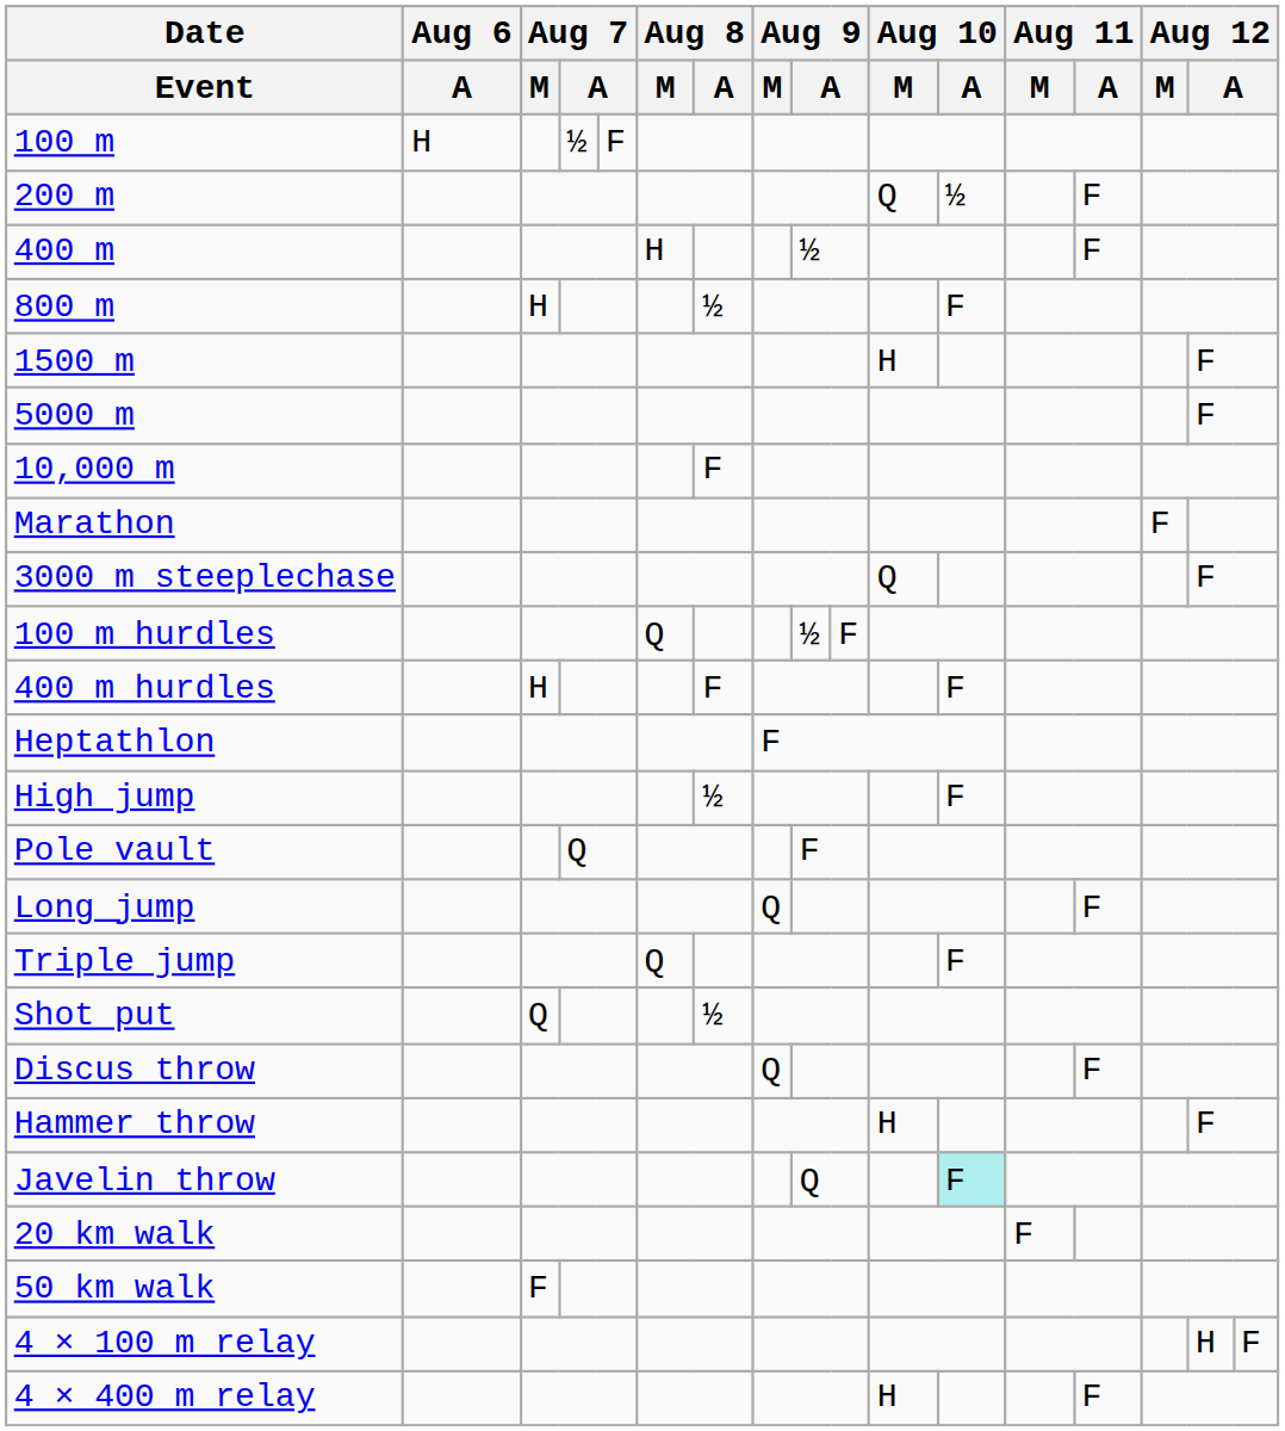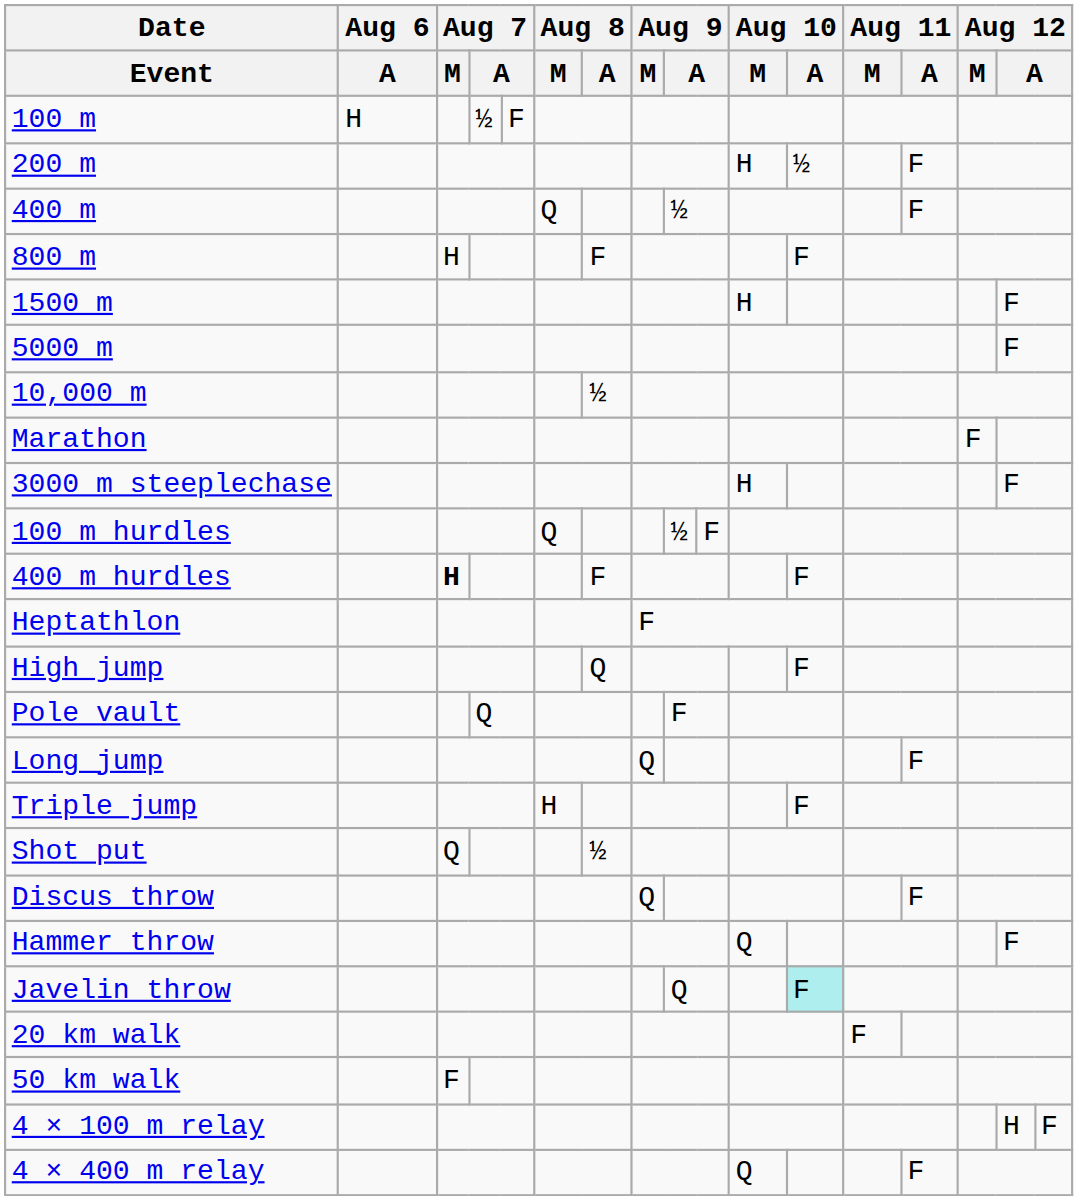 <table class="wikitable athletics-schedule">
 <tr>
 <th scope="row">Date</th>
 <th scope="col">Aug 6</th>
 <th scope="col" colspan="3">Aug 7</th>
 <th scope="col" colspan="2">Aug 8</th>
 <th scope="col" colspan="3">Aug 9</th>
 <th scope="col" colspan="2">Aug 10</th>
 <th scope="col" colspan="2">Aug 11</th>
 <th scope="col" colspan="3">Aug 12</th>
 </tr>
 <tr>
 <th scope="col">Event</th>
 <th scope="col">A</th>
 <th scope="col">M</th>
 <th scope="col" colspan="2">A</th>
 <th scope="col">M</th>
 <th scope="col">A</th>
 <th scope="col">M</th>
 <th colspan="2" scope="col">A</th>
 <th scope="col">M</th>
 <th>A</th>
 <th scope="col">M</th>
 <th scope="col">A</th>
 <th scope="col">M</th>
 <th scope="col" colspan=2>A</th>
 </tr>
 <tr>
 <td class="event"><a href='#'>100 m</a></td>
 <td class="heats">H</td>
 <td></td>
 <td class="semifinals">½</td>
 <td class="final">F</td>
 <td colspan="2"></td>
 <td colspan="3"></td>
 <td colspan="2"></td>
 <td colspan="2"></td>
 <td colspan="3"></td>
 </tr>
 <tr>
 <td class="event"><a href='#'>200 m</a></td>
 <td></td>
 <td colspan="3"></td>
 <td colspan="2"></td>
 <td colspan="3"></td>
-<td class="qualifiers">Q</td>
+<td class="heats">H</td>
 <td class="semifinals">½</td>
 <td></td>
 <td class="final">F</td>
 <td colspan="3"></td>
 </tr>
 <tr>
 <td class="event"><a href='#'>400 m</a></td>
 <td></td>
 <td colspan="3"></td>
-<td class="heats">H</td>
+<td class="qualifiers">Q</td>
 <td></td>
 <td></td>
 <td colspan="2" class="semifinals">½</td>
 <td colspan="2"></td>
 <td></td>
 <td class="final">F</td>
 <td colspan="3"></td>
 </tr>
 <tr>
 <td class="event"><a href='#'>800 m</a></td>
 <td></td>
 <td class="heats">H</td>
 <td colspan="2"></td>
 <td></td>
-<td class="semifinals">½</td>
+<td class="final">F</td>
 <td colspan="3"></td>
 <td></td>
 <td class="final">F</td>
 <td colspan="2"></td>
 <td colspan="3"></td>
 </tr>
 <tr>
 <td class="event"><a href='#'>1500 m</a></td>
 <td></td>
 <td colspan="3"></td>
 <td colspan="2"></td>
 <td colspan="3"></td>
 <td class="heats">H</td>
 <td></td>
 <td colspan="2"></td>
 <td></td>
 <td colspan="2" class="final">F</td>
 </tr>
 <tr>
 <td class="event"><a href='#'>5000 m</a></td>
 <td></td>
 <td colspan="3"></td>
 <td colspan="2"></td>
 <td colspan="3"></td>
 <td colspan="2"></td>
 <td colspan="2"></td>
 <td></td>
 <td colspan="2" class="final">F</td>
 </tr>
 <tr>
 <td class="event"><a href='#'>10,000 m</a></td>
 <td></td>
 <td colspan="3"></td>
 <td></td>
-<td class="final">F</td>
+<td class="semifinals">½</td>
 <td colspan="3"></td>
 <td colspan="2"></td>
 <td colspan="2"></td>
 <td colspan="3"></td>
 </tr>
 <tr>
 <td class="event"><a href='#'>Marathon</a></td>
 <td></td>
 <td colspan="3"></td>
 <td colspan="2"></td>
 <td colspan="3"></td>
 <td colspan="2"></td>
 <td colspan="2"></td>
 <td class="final">F</td>
 <td colspan="2"></td>
 </tr>
 <tr>
 <td class="event"><a href='#'>3000 m steeplechase</a></td>
 <td></td>
 <td colspan="3"></td>
 <td colspan="2"></td>
 <td colspan="3"></td>
-<td class="qualifiers">Q</td>
+<td class="heats">H</td>
 <td></td>
 <td colspan="2"></td>
 <td></td>
 <td colspan="2" class="final">F</td>
 </tr>
 <tr>
 <td class="event"><a href='#'>100 m hurdles</a></td>
 <td></td>
 <td colspan="3"></td>
 <td class="qualifiers">Q</td>
 <td></td>
 <td></td>
 <td class="semifinals">½</td>
 <td class="final">F</td>
 <td colspan="2"></td>
 <td colspan="2"></td>
 <td colspan="3"></td>
 </tr>
 <tr>
 <td class="event"><a href='#'>400 m hurdles</a></td>
 <td></td>
-<td class="heats">H</td>
+<td class="heats"><strong>H</strong></td>
 <td colspan="2"></td>
 <td></td>
 <td class="final">F</td>
 <td colspan="3"></td>
 <td></td>
 <td class="final">F</td>
 <td colspan="2"></td>
 <td colspan="3"></td>
 </tr>
 <tr>
 <td class="event"><a href='#'>Heptathlon</a></td>
 <td></td>
 <td colspan="3"></td>
 <td colspan="2"></td>
 <td colspan="5" class="final">F</td>
 <td colspan="2"></td>
 <td colspan="3"></td>
 </tr>
 <tr>
 <td class="event"><a href='#'>High jump</a></td>
 <td></td>
 <td colspan="3"></td>
 <td></td>
-<td class="semifinals">½</td>
+<td class="qualifiers">Q</td>
 <td colspan="3"></td>
 <td></td>
 <td class="final">F</td>
 <td colspan="2"></td>
 <td colspan="3"></td>
 </tr>
 <tr>
 <td class="event"><a href='#'>Pole vault</a></td>
 <td></td>
 <td></td>
 <td colspan="2" class="qualifiers">Q</td>
 <td colspan="2"></td>
 <td></td>
 <td colspan="2" class="final">F</td>
 <td colspan="2"></td>
 <td colspan="2"></td>
 <td colspan="3"></td>
 </tr>
 <tr>
 <td class="event"><a href='#'>Long jump</a></td>
 <td></td>
 <td colspan="3"></td>
 <td colspan="2"></td>
 <td class="qualifiers">Q</td>
 <td colspan="2"></td>
 <td colspan="2"></td>
 <td></td>
 <td class="final">F</td>
 <td colspan="3"></td>
 </tr>
 <tr>
 <td class="event"><a href='#'>Triple jump</a></td>
 <td></td>
 <td colspan="3"></td>
-<td class="qualifiers">Q</td>
+<td class="heats">H</td>
 <td></td>
 <td colspan="3"></td>
 <td></td>
 <td class="final">F</td>
 <td colspan="2"></td>
 <td colspan="3"></td>
 </tr>
 <tr>
 <td class="event"><a href='#'>Shot put</a></td>
 <td></td>
 <td class="qualifiers">Q</td>
 <td colspan="2"></td>
 <td></td>
 <td class="semifinals">½</td>
 <td colspan="3"></td>
 <td colspan="2"></td>
 <td colspan="2"></td>
 <td colspan="3"></td>
 </tr>
 <tr>
 <td class="event"><a href='#'>Discus throw</a></td>
 <td></td>
 <td colspan="3"></td>
 <td colspan="2"></td>
 <td class="qualifiers">Q</td>
 <td colspan="2"></td>
 <td colspan="2"></td>
 <td></td>
 <td class="final">F</td>
 <td colspan="3"></td>
 </tr>
 <tr>
 <td class="event"><a href='#'>Hammer throw</a></td>
 <td></td>
 <td colspan="3"></td>
 <td colspan="2"></td>
 <td colspan="3"></td>
-<td class="heats">H</td>
+<td class="qualifiers">Q</td>
 <td></td>
 <td colspan="2"></td>
 <td></td>
 <td colspan="2" class="final">F</td>
 </tr>
 <tr>
 <td class="event"><a href='#'>Javelin throw</a></td>
 <td></td>
 <td colspan="3"></td>
 <td colspan="2"></td>
 <td></td>
 <td colspan="2" class="qualifiers">Q</td>
 <td></td>
 <td class="final" style="background: paleturquoise;">F</td>
 <td colspan="2"></td>
 <td colspan="3"></td>
 </tr>
 <tr>
 <td class="event"><a href='#'>20 km walk</a></td>
 <td></td>
 <td colspan="3"></td>
 <td colspan="2"></td>
 <td colspan="3"></td>
 <td colspan="2"></td>
 <td class="final">F</td>
 <td></td>
 <td colspan="3"></td>
 </tr>
 <tr>
 <td class="event"><a href='#'>50 km walk</a></td>
 <td></td>
 <td class="final">F</td>
 <td colspan="2"></td>
 <td colspan="2"></td>
 <td colspan="3"></td>
 <td colspan="2"></td>
 <td colspan="2"></td>
 <td colspan="3"></td>
 </tr>
 <tr>
 <td class="event"><a href='#'>4 × 100 m relay</a></td>
 <td></td>
 <td colspan="3"></td>
 <td colspan="2"></td>
 <td colspan="3"></td>
 <td colspan="2"></td>
 <td colspan="2"></td>
 <td></td>
 <td class="heats">H</td>
 <td class="final">F</td>
 </tr>
 <tr>
 <td class="event"><a href='#'>4 × 400 m relay</a></td>
 <td></td>
 <td colspan="3"></td>
 <td colspan="2"></td>
 <td colspan="3"></td>
-<td class="heats">H</td>
+<td class="qualifiers">Q</td>
 <td></td>
 <td></td>
 <td class="final">F</td>
 <td colspan="3"></td>
 </tr>
 </table>
